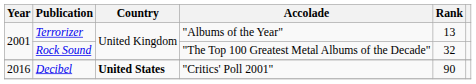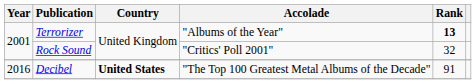 <table class="wikitable sortable" style="margin:0em 1em 1em 0pt">
 <tr>
 <th>Year</th>
 <th>Publication</th>
 <th>Country</th>
 <th class=unsortable>Accolade</th>
 <th class=unsortable>Rank</th>
 <th class=unsortable></th>
 </tr>
 <tr>
 <td align=center rowspan="2">2001</td>
 <td><em><a href='#'>Terrorizer</a></em></td>
 <td rowspan="2">United Kingdom</td>
 <td>"Albums of the Year"</td>
-<td align=center>13</td>
+<td align=center><strong>13</strong></td>
 <td align=center></td>
 </tr>
 <tr>
 <td><em><a href='#'>Rock Sound</a></em></td>
-<td>"The Top 100 Greatest Metal Albums of the Decade"</td>
+<td>"Critics' Poll 2001"</td>
 <td align=center>32</td>
 <td align=center></td>
 </tr>
 <tr class="sortbottom">
 </tr>
 <tr>
 <td align=center>2016</td>
 <td><em><a href='#'>Decibel</a></em></td>
 <td><strong>United States</strong></td>
-<td>"Critics' Poll 2001"</td>
-<td align=center>90</td>
+<td>"The Top 100 Greatest Metal Albums of the Decade"</td>
+<td align=center>91</td>
 <td align=center></td>
 </tr>
 <tr class="sortbottom">
 </tr>
 </table>
